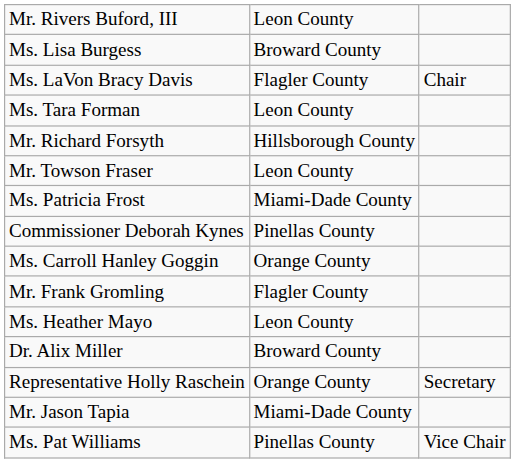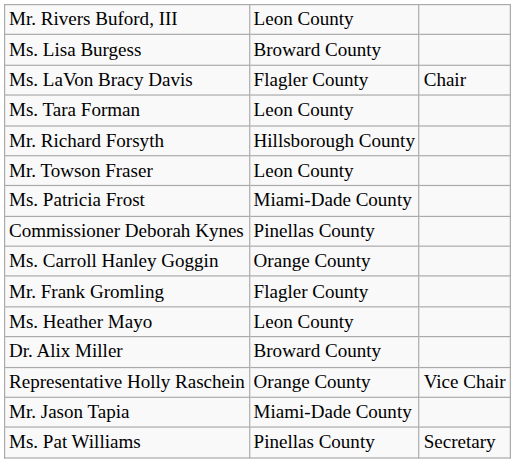 <table class="wikitable sortable">
 <tr>
 <td>Mr. Rivers Buford, III</td>
 <td>Leon County</td>
 <td></td>
 </tr>
 <tr>
 <td>Ms. Lisa Burgess</td>
 <td>Broward County</td>
 <td></td>
 </tr>
 <tr>
 <td>Ms. LaVon Bracy Davis</td>
 <td>Flagler County</td>
 <td>Chair</td>
 </tr>
 <tr>
 <td>Ms. Tara Forman</td>
 <td>Leon County</td>
 <td></td>
 </tr>
 <tr>
 <td>Mr. Richard Forsyth</td>
 <td>Hillsborough County</td>
 <td></td>
 </tr>
 <tr>
 <td>Mr. Towson Fraser</td>
 <td>Leon County</td>
 <td></td>
 </tr>
 <tr>
 <td>Ms. Patricia Frost</td>
 <td>Miami-Dade County</td>
 <td></td>
 </tr>
 <tr>
 <td>Commissioner Deborah Kynes</td>
 <td>Pinellas County</td>
 <td></td>
 </tr>
 <tr>
 <td>Ms. Carroll Hanley Goggin</td>
 <td>Orange County</td>
 <td></td>
 </tr>
 <tr>
 <td>Mr. Frank Gromling</td>
 <td>Flagler County</td>
 <td></td>
 </tr>
 <tr>
 <td>Ms. Heather Mayo</td>
 <td>Leon County</td>
 <td></td>
 </tr>
 <tr>
 <td>Dr. Alix Miller</td>
 <td>Broward County</td>
 <td></td>
 </tr>
 <tr>
 <td>Representative Holly Raschein</td>
 <td>Orange County</td>
-<td>Secretary</td>
+<td>Vice Chair</td>
 </tr>
 <tr>
 <td>Mr. Jason Tapia</td>
 <td>Miami-Dade County</td>
 <td></td>
 </tr>
 <tr>
 <td>Ms. Pat Williams</td>
 <td>Pinellas County</td>
-<td>Vice Chair</td>
+<td>Secretary</td>
 </tr>
 </table>
